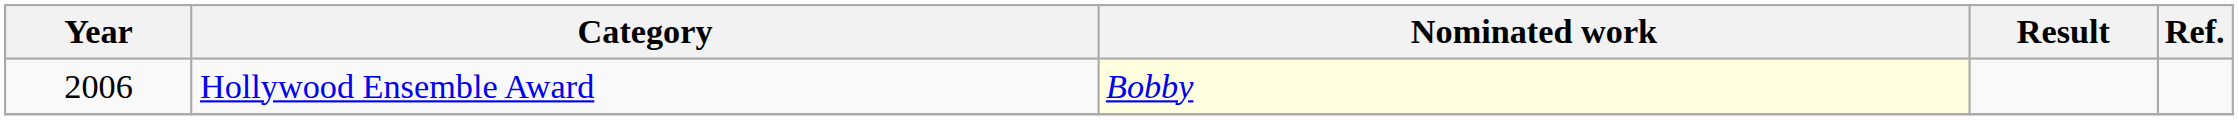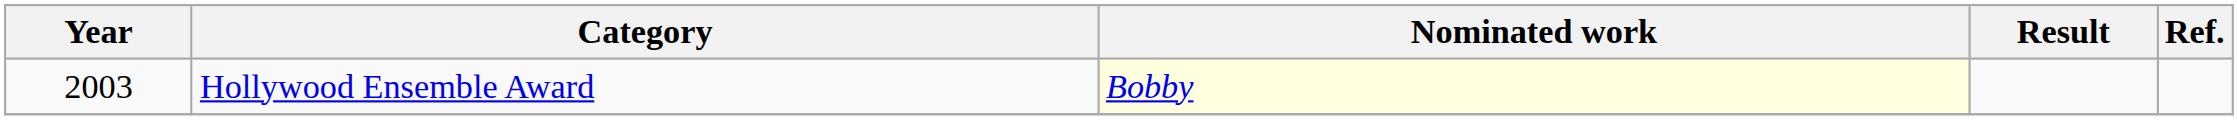 <table class=wikitable>
 <tr>
 <th scope="col" style="width:5em;">Year</th>
 <th scope="col" style="width:26em;">Category</th>
 <th scope="col" style="width:25em;">Nominated work</th>
 <th scope="col" style="width:5em;">Result</th>
 <th>Ref.</th>
 </tr>
 <tr>
-<td style="text-align:center;">2006</td>
+<td style="text-align:center;">2003</td>
 <td><a href='#'>Hollywood Ensemble Award</a></td>
 <td style="background: lightyellow;"><em><a href='#'>Bobby</a></em></td>
 <td></td>
 <td></td>
 </tr>
 <tr>
 </tr>
 </table>
